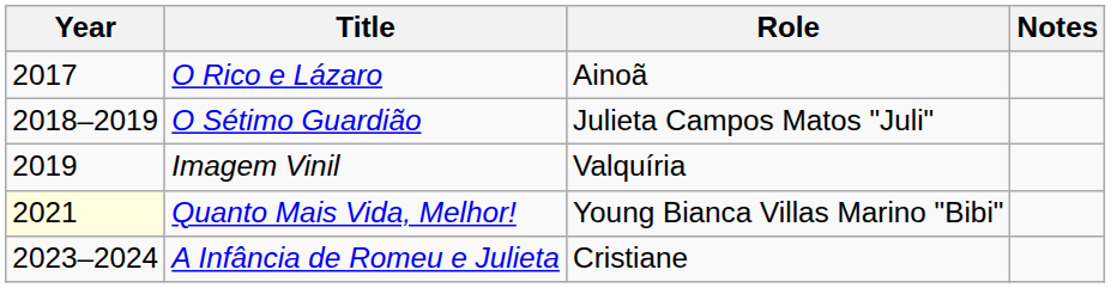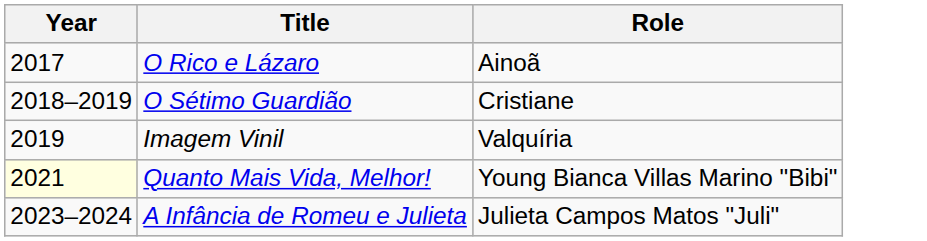 <table class="wikitable sortable">
 <tr>
 <th>Year</th>
 <th>Title</th>
 <th>Role</th>
-<th>Notes</th>
 </tr>
 <tr>
 <td>2017</td>
 <td><em><a href='#'>O Rico e Lázaro</a></em></td>
 <td>Ainoã</td>
-<td></td>
 </tr>
 <tr>
 <td>2018–2019</td>
 <td><em><a href='#'>O Sétimo Guardião</a></em></td>
-<td>Julieta Campos Matos "Juli"</td>
-<td></td>
+<td>Cristiane</td>
 </tr>
 <tr>
 <td>2019</td>
 <td><em>Imagem Vinil</em></td>
 <td>Valquíria</td>
-<td></td>
 </tr>
 <tr>
 <td style="background: lightyellow;">2021</td>
 <td><em><a href='#'>Quanto Mais Vida, Melhor!</a></em></td>
 <td>Young Bianca Villas Marino "Bibi"</td>
-<td></td>
 </tr>
 <tr>
 <td>2023–2024</td>
 <td><em><a href='#'>A Infância de Romeu e Julieta</a></em></td>
-<td>Cristiane</td>
-<td></td>
+<td>Julieta Campos Matos "Juli"</td>
 </tr>
 </table>
